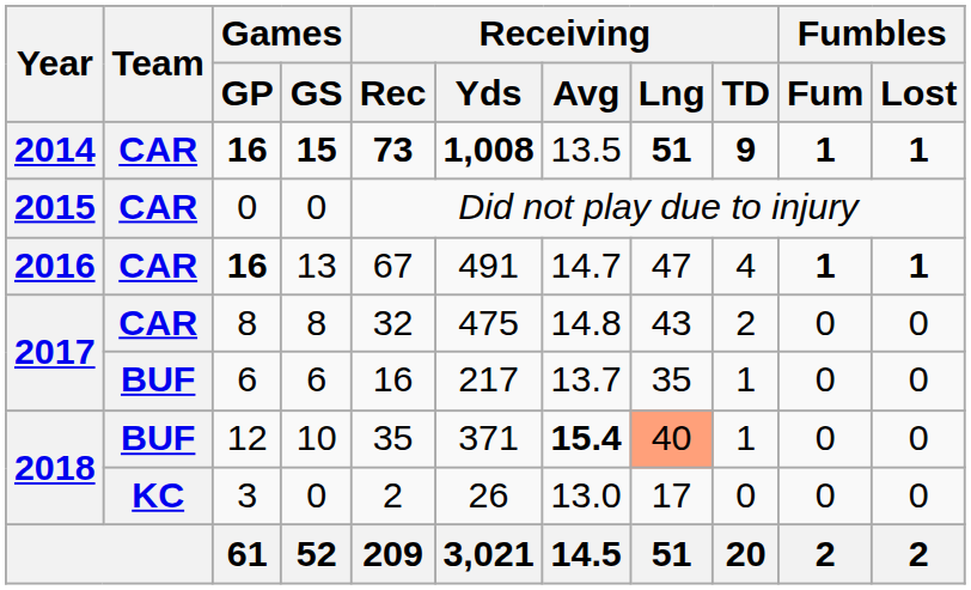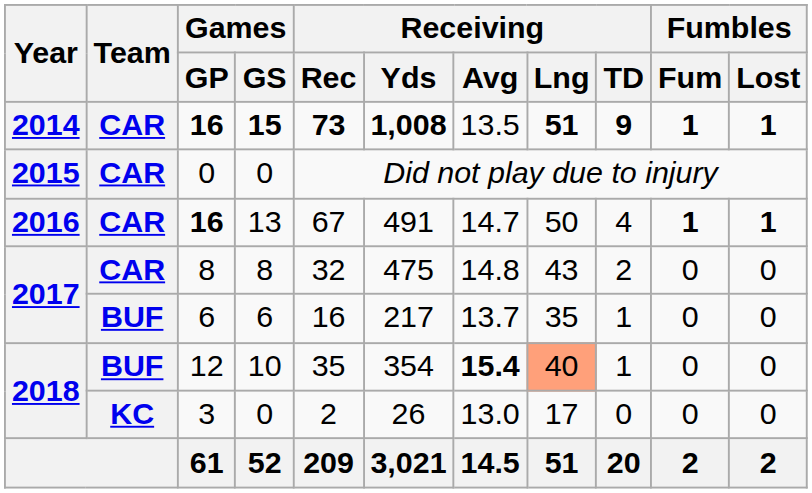 <table class="wikitable" style="text-align: center;">
 <tr>
 <th rowspan="2">Year</th>
 <th rowspan="2">Team</th>
 <th colspan="2">Games</th>
 <th colspan="5">Receiving</th>
 <th colspan="2">Fumbles</th>
 </tr>
 <tr>
 <th>GP</th>
 <th>GS</th>
 <th>Rec</th>
 <th>Yds</th>
 <th>Avg</th>
 <th>Lng</th>
 <th>TD</th>
 <th>Fum</th>
 <th>Lost</th>
 </tr>
 <tr>
 <th><a href='#'>2014</a></th>
 <th><a href='#'>CAR</a></th>
 <td><strong>16</strong></td>
 <td><strong>15</strong></td>
 <td><strong>73</strong></td>
 <td><strong>1,008</strong></td>
 <td>13.5</td>
 <td><strong>51</strong></td>
 <td><strong>9</strong></td>
 <td><strong>1</strong></td>
 <td><strong>1</strong></td>
 </tr>
 <tr>
 <th><a href='#'>2015</a></th>
 <th><a href='#'>CAR</a></th>
 <td>0</td>
 <td>0</td>
 <td colspan="7"><em>Did not play due to injury</em></td>
 </tr>
 <tr>
 <th><a href='#'>2016</a></th>
 <th><a href='#'>CAR</a></th>
 <td><strong>16</strong></td>
 <td>13</td>
 <td>67</td>
 <td>491</td>
 <td>14.7</td>
-<td>47</td>
+<td>50</td>
 <td>4</td>
 <td><strong>1</strong></td>
 <td><strong>1</strong></td>
 </tr>
 <tr>
 <th rowspan="2"><a href='#'>2017</a></th>
 <th><a href='#'>CAR</a></th>
 <td>8</td>
 <td>8</td>
 <td>32</td>
 <td>475</td>
 <td>14.8</td>
 <td>43</td>
 <td>2</td>
 <td>0</td>
 <td>0</td>
 </tr>
 <tr>
 <th><a href='#'>BUF</a></th>
 <td>6</td>
 <td>6</td>
 <td>16</td>
 <td>217</td>
 <td>13.7</td>
 <td>35</td>
 <td>1</td>
 <td>0</td>
 <td>0</td>
 </tr>
 <tr>
 <th rowspan="2"><a href='#'>2018</a></th>
 <th><a href='#'>BUF</a></th>
 <td>12</td>
 <td>10</td>
 <td>35</td>
-<td>371</td>
+<td>354</td>
 <td><strong>15.4</strong></td>
 <td style="background: lightsalmon;">40</td>
 <td>1</td>
 <td>0</td>
 <td>0</td>
 </tr>
 <tr>
 <th><a href='#'>KC</a></th>
 <td>3</td>
 <td>0</td>
 <td>2</td>
 <td>26</td>
 <td>13.0</td>
 <td>17</td>
 <td>0</td>
 <td>0</td>
 <td>0</td>
 </tr>
 <tr>
 <th colspan="2"></th>
 <th>61</th>
 <th>52</th>
 <th>209</th>
 <th>3,021</th>
 <th>14.5</th>
 <th>51</th>
 <th>20</th>
 <th>2</th>
 <th>2</th>
 </tr>
 </table>
